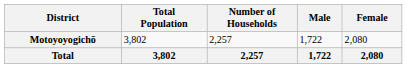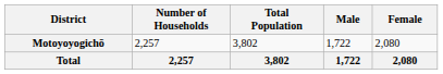 <table class="sortable wikitable" style="width:50%" style="text-align:right">
 <tr>
 <th>District</th>
+<th>Number of<br>Households</th>
 <th>Total<br>Population</th>
-<th>Number of<br>Households</th>
 <th>Male</th>
 <th>Female</th>
 </tr>
 <tr>
 <th>Motoyoyogichō</th>
+<td>2,257</td>
 <td>3,802</td>
-<td>2,257</td>
 <td>1,722</td>
 <td>2,080</td>
 </tr>
 <tr>
 <th>Total</th>
+<th>2,257</th>
 <th>3,802</th>
-<th>2,257</th>
 <th>1,722</th>
 <th>2,080</th>
 </tr>
 </table>
